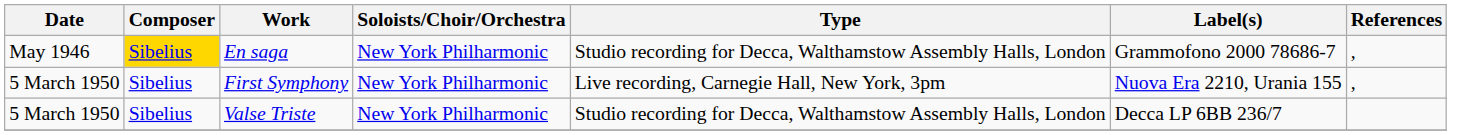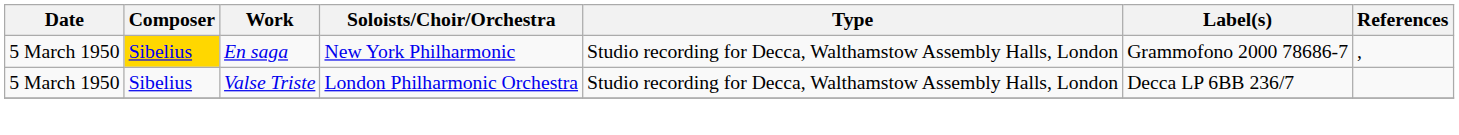 <table class="wikitable">
 <tr>
 <th>Date</th>
 <th>Composer</th>
 <th>Work</th>
 <th>Soloists/Choir/Orchestra</th>
 <th>Type</th>
 <th>Label(s)</th>
 <th>References</th>
 </tr>
 <tr>
-<td>May 1946</td>
+<td>5 March 1950</td>
 <td style="background: gold;"><a href='#'>Sibelius</a></td>
 <td><em><a href='#'>En saga</a></em></td>
 <td><a href='#'>New York Philharmonic</a></td>
 <td>Studio recording for Decca, Walthamstow Assembly Halls, London</td>
 <td>Grammofono 2000 78686-7</td>
 <td>, </td>
 </tr>
 <tr>
 <td>5 March 1950</td>
 <td><a href='#'>Sibelius</a></td>
-<td><em><a href='#'>First Symphony</a></em></td>
-<td><a href='#'>New York Philharmonic</a></td>
-<td>Live recording, Carnegie Hall, New York, 3pm</td>
-<td><a href='#'>Nuova Era</a> 2210, Urania 155</td>
-<td>, </td>
-</tr>
-<tr>
-<td>5 March 1950</td>
-<td><a href='#'>Sibelius</a></td>
 <td><em><a href='#'>Valse Triste</a></em></td>
-<td><a href='#'>New York Philharmonic</a></td>
+<td><a href='#'>London Philharmonic Orchestra</a></td>
 <td>Studio recording for Decca, Walthamstow Assembly Halls, London</td>
 <td>Decca LP 6BB 236/7</td>
 <td></td>
 </tr>
 <tr>
 </tr>
 </table>
